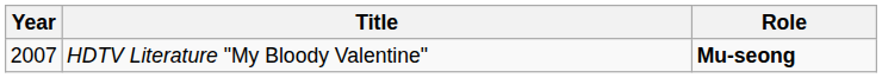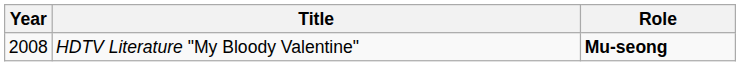 <table class="wikitable" style="font-size: 90%; width:600px">
 <tr>
 <th width=10>Year</th>
 <th>Title</th>
 <th>Role</th>
 </tr>
 <tr>
-<td>2007</td>
+<td>2008</td>
 <td><em>HDTV Literature</em> "My Bloody Valentine"</td>
 <td><strong>Mu-seong</strong></td>
 </tr>
 </table>
